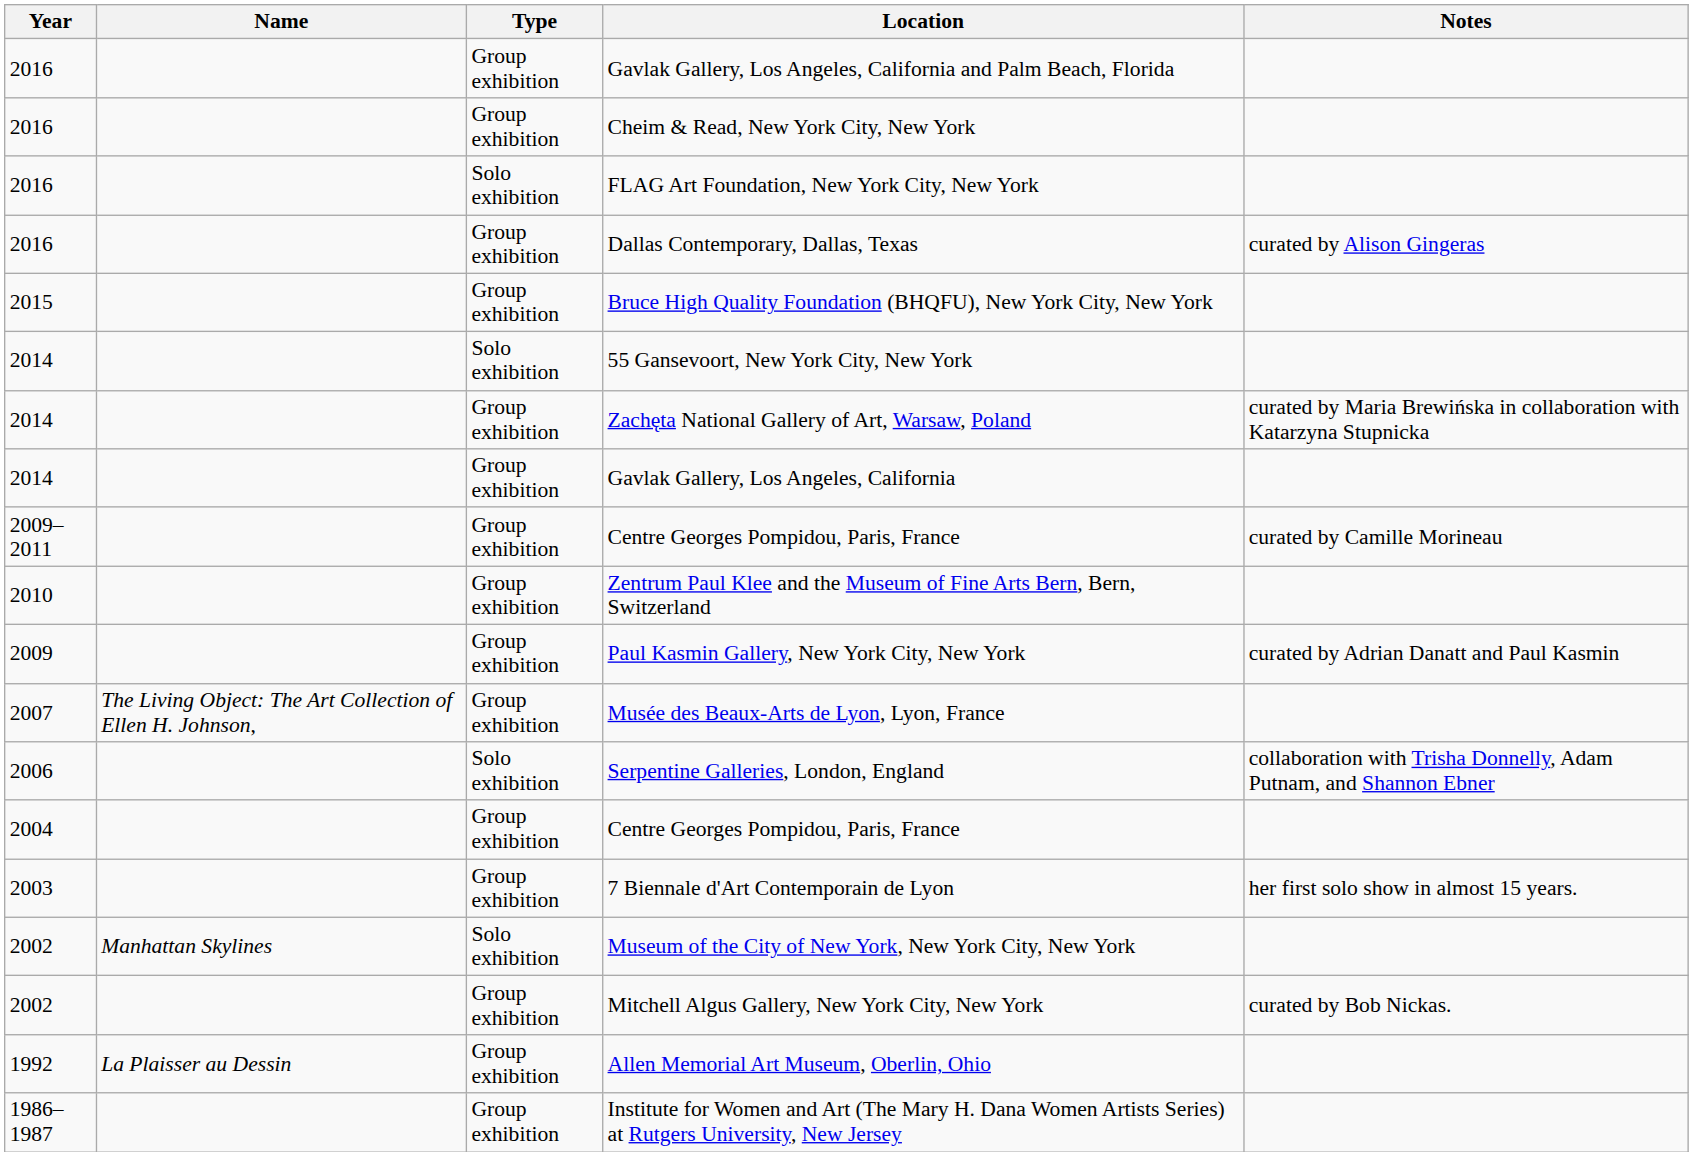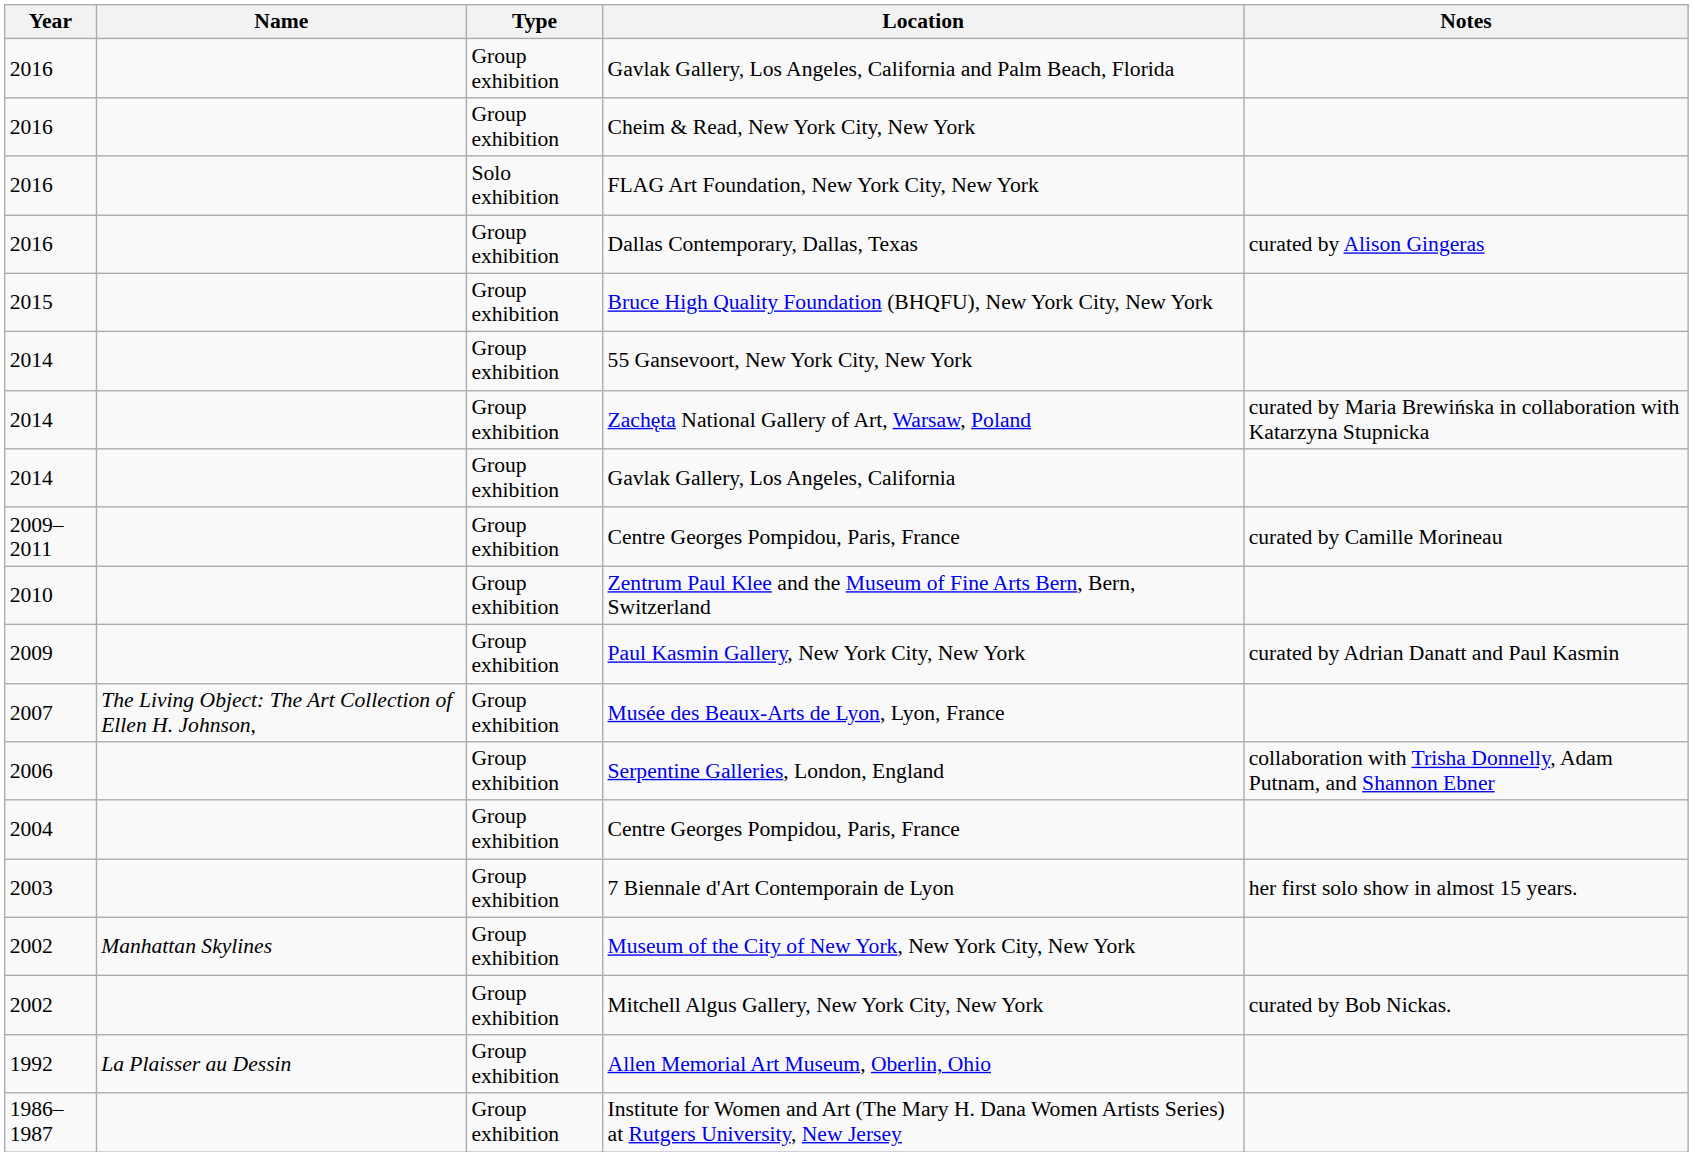 <table class="wikitable sortable">
 <tr>
 <th>Year</th>
 <th>Name</th>
 <th>Type</th>
 <th>Location</th>
 <th>Notes</th>
 </tr>
 <tr>
 <td>2016</td>
 <td></td>
 <td>Group exhibition</td>
 <td>Gavlak Gallery, Los Angeles, California and Palm Beach, Florida</td>
 <td></td>
 </tr>
 <tr>
 <td>2016</td>
 <td></td>
 <td>Group exhibition</td>
 <td>Cheim & Read, New York City, New York</td>
 <td></td>
 </tr>
 <tr>
 <td>2016</td>
 <td></td>
 <td>Solo exhibition</td>
 <td>FLAG Art Foundation, New York City, New York</td>
 <td></td>
 </tr>
 <tr>
 <td>2016</td>
 <td></td>
 <td>Group exhibition</td>
 <td>Dallas Contemporary, Dallas, Texas</td>
 <td>curated by <a href='#'>Alison Gingeras</a></td>
 </tr>
 <tr>
 <td>2015</td>
 <td><em></em></td>
 <td>Group exhibition</td>
 <td><a href='#'>Bruce High Quality Foundation</a> (BHQFU), New York City, New York</td>
 <td></td>
 </tr>
 <tr>
 <td>2014</td>
 <td></td>
-<td>Solo exhibition</td>
+<td>Group exhibition</td>
 <td>55 Gansevoort, New York City, New York</td>
 <td></td>
 </tr>
 <tr>
 <td>2014</td>
 <td></td>
 <td>Group exhibition</td>
 <td><a href='#'>Zachęta</a> National Gallery of Art, <a href='#'>Warsaw</a>, <a href='#'>Poland</a></td>
 <td>curated by Maria Brewińska in collaboration with Katarzyna Stupnicka</td>
 </tr>
 <tr>
 <td>2014</td>
 <td></td>
 <td>Group exhibition</td>
 <td>Gavlak Gallery, Los Angeles, California</td>
 <td></td>
 </tr>
 <tr>
 <td>2009–2011</td>
 <td></td>
 <td>Group exhibition</td>
 <td>Centre Georges Pompidou, Paris, France</td>
 <td>curated by Camille Morineau</td>
 </tr>
 <tr>
 <td>2010</td>
 <td></td>
 <td>Group exhibition</td>
 <td><a href='#'>Zentrum Paul Klee</a> and the <a href='#'>Museum of Fine Arts Bern</a>, Bern, Switzerland</td>
 <td></td>
 </tr>
 <tr>
 <td>2009</td>
 <td></td>
 <td>Group exhibition</td>
 <td><a href='#'>Paul Kasmin Gallery</a>, New York City, New York</td>
 <td>curated by Adrian Danatt and Paul Kasmin</td>
 </tr>
 <tr>
 <td>2007</td>
 <td><em>The Living Object: The Art Collection of Ellen H. Johnson</em>,</td>
 <td>Group exhibition</td>
 <td><a href='#'>Musée des Beaux-Arts de Lyon</a>, Lyon, France</td>
 <td></td>
 </tr>
 <tr>
 <td>2006</td>
 <td></td>
-<td>Solo exhibition</td>
+<td>Group exhibition</td>
 <td><a href='#'>Serpentine Galleries</a>, London, England</td>
 <td>collaboration with <a href='#'>Trisha Donnelly</a>, Adam Putnam, and <a href='#'>Shannon Ebner</a></td>
 </tr>
 <tr>
 <td>2004</td>
 <td></td>
 <td>Group exhibition</td>
 <td>Centre Georges Pompidou, Paris, France</td>
 <td></td>
 </tr>
 <tr>
 <td>2003</td>
 <td></td>
 <td>Group exhibition</td>
 <td>7 Biennale d'Art Contemporain de Lyon</td>
 <td>her first solo show in almost 15 years.</td>
 </tr>
 <tr>
 <td>2002</td>
 <td><em>Manhattan Skylines</em></td>
-<td>Solo exhibition</td>
+<td>Group exhibition</td>
 <td><a href='#'>Museum of the City of New York</a>, New York City, New York</td>
 <td></td>
 </tr>
 <tr>
 <td>2002</td>
 <td></td>
 <td>Group exhibition</td>
 <td>Mitchell Algus Gallery, New York City, New York</td>
 <td>curated by Bob Nickas.</td>
 </tr>
 <tr>
 <td>1992</td>
 <td><em>La Plaisser au Dessin</em></td>
 <td>Group exhibition</td>
 <td><a href='#'>Allen Memorial Art Museum</a>, <a href='#'>Oberlin, Ohio</a></td>
 <td></td>
 </tr>
 <tr>
 <td>1986–1987</td>
 <td></td>
 <td>Group exhibition</td>
 <td>Institute for Women and Art (The Mary H. Dana Women Artists Series) at <a href='#'>Rutgers University</a>, <a href='#'>New Jersey</a></td>
 <td></td>
 </tr>
 </table>
